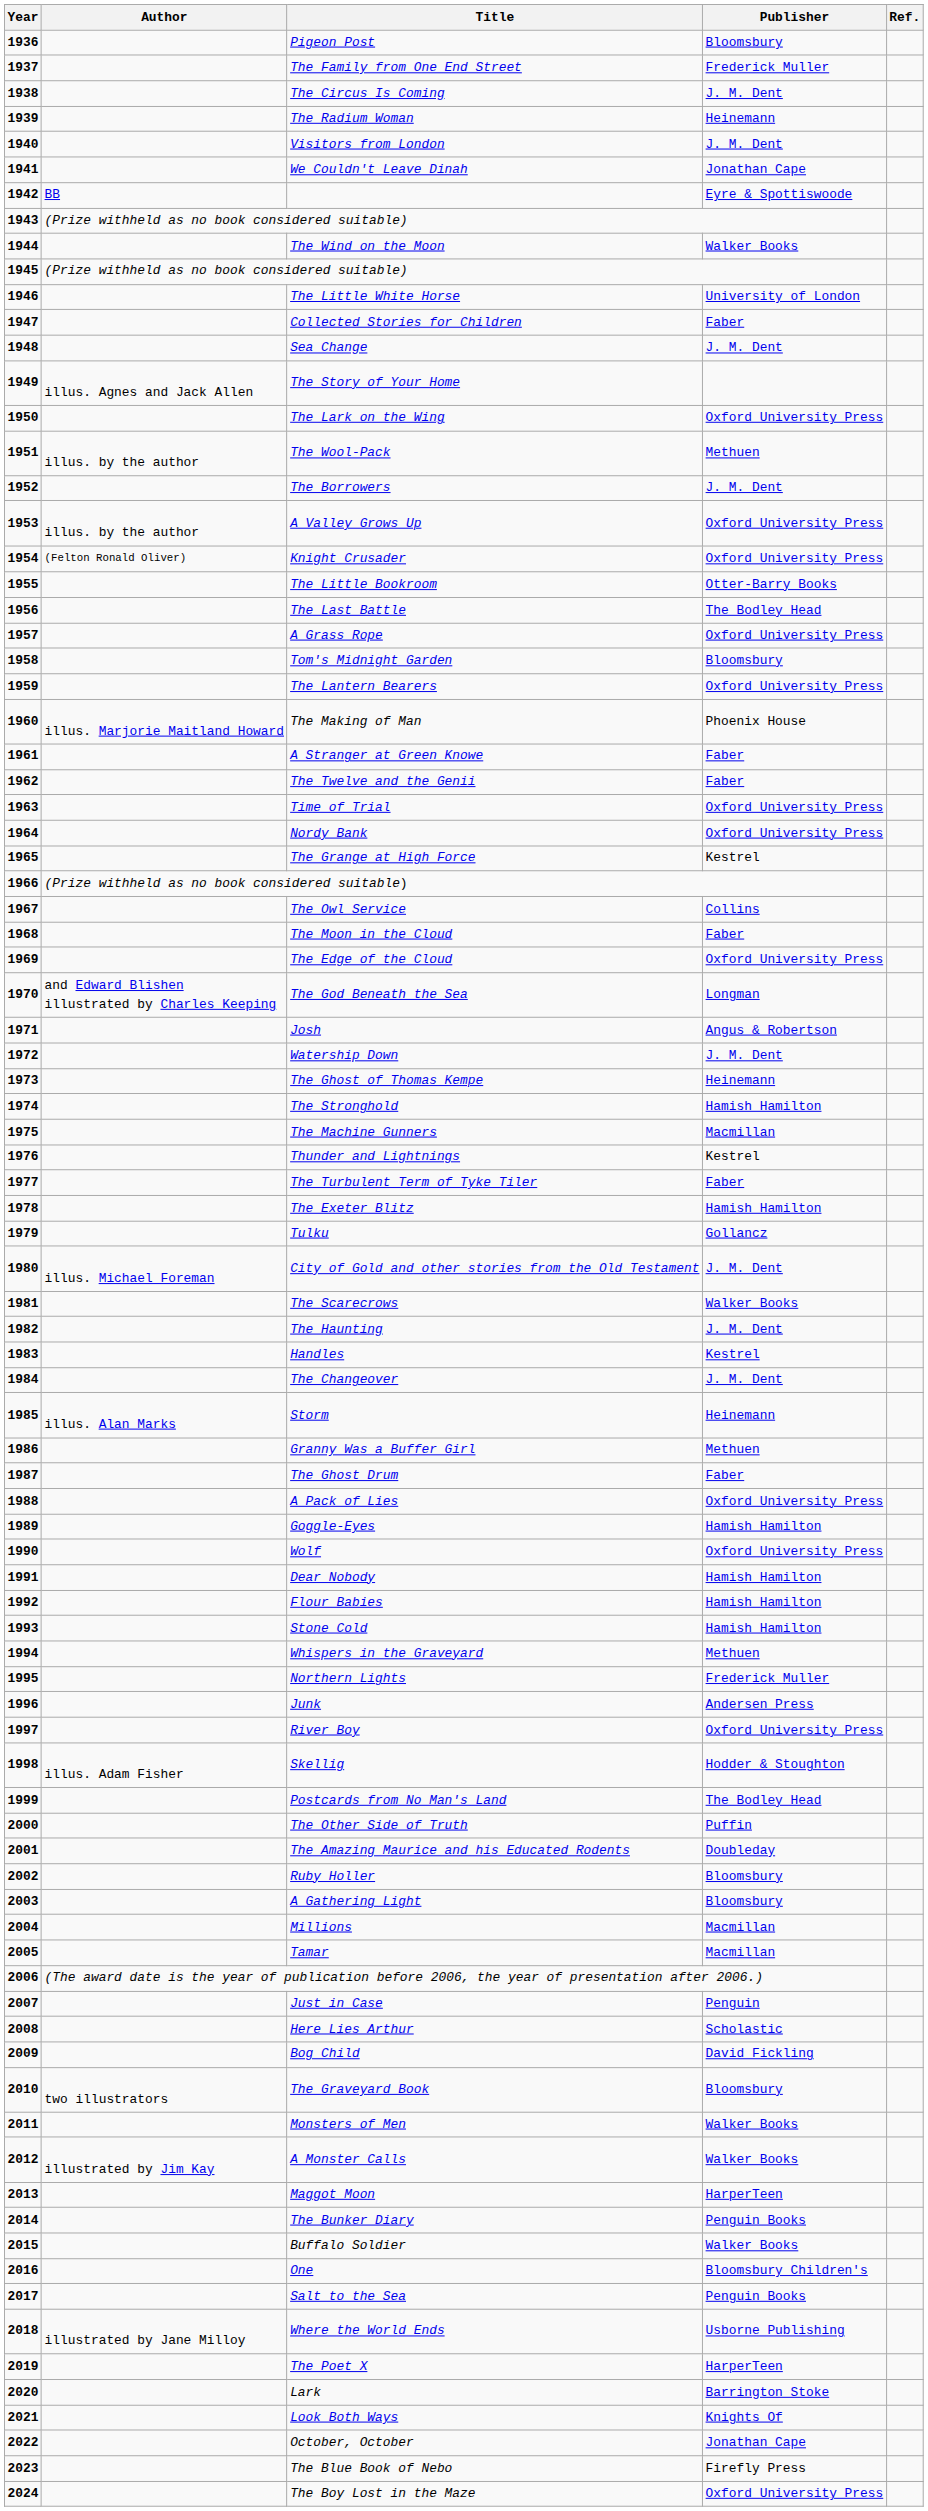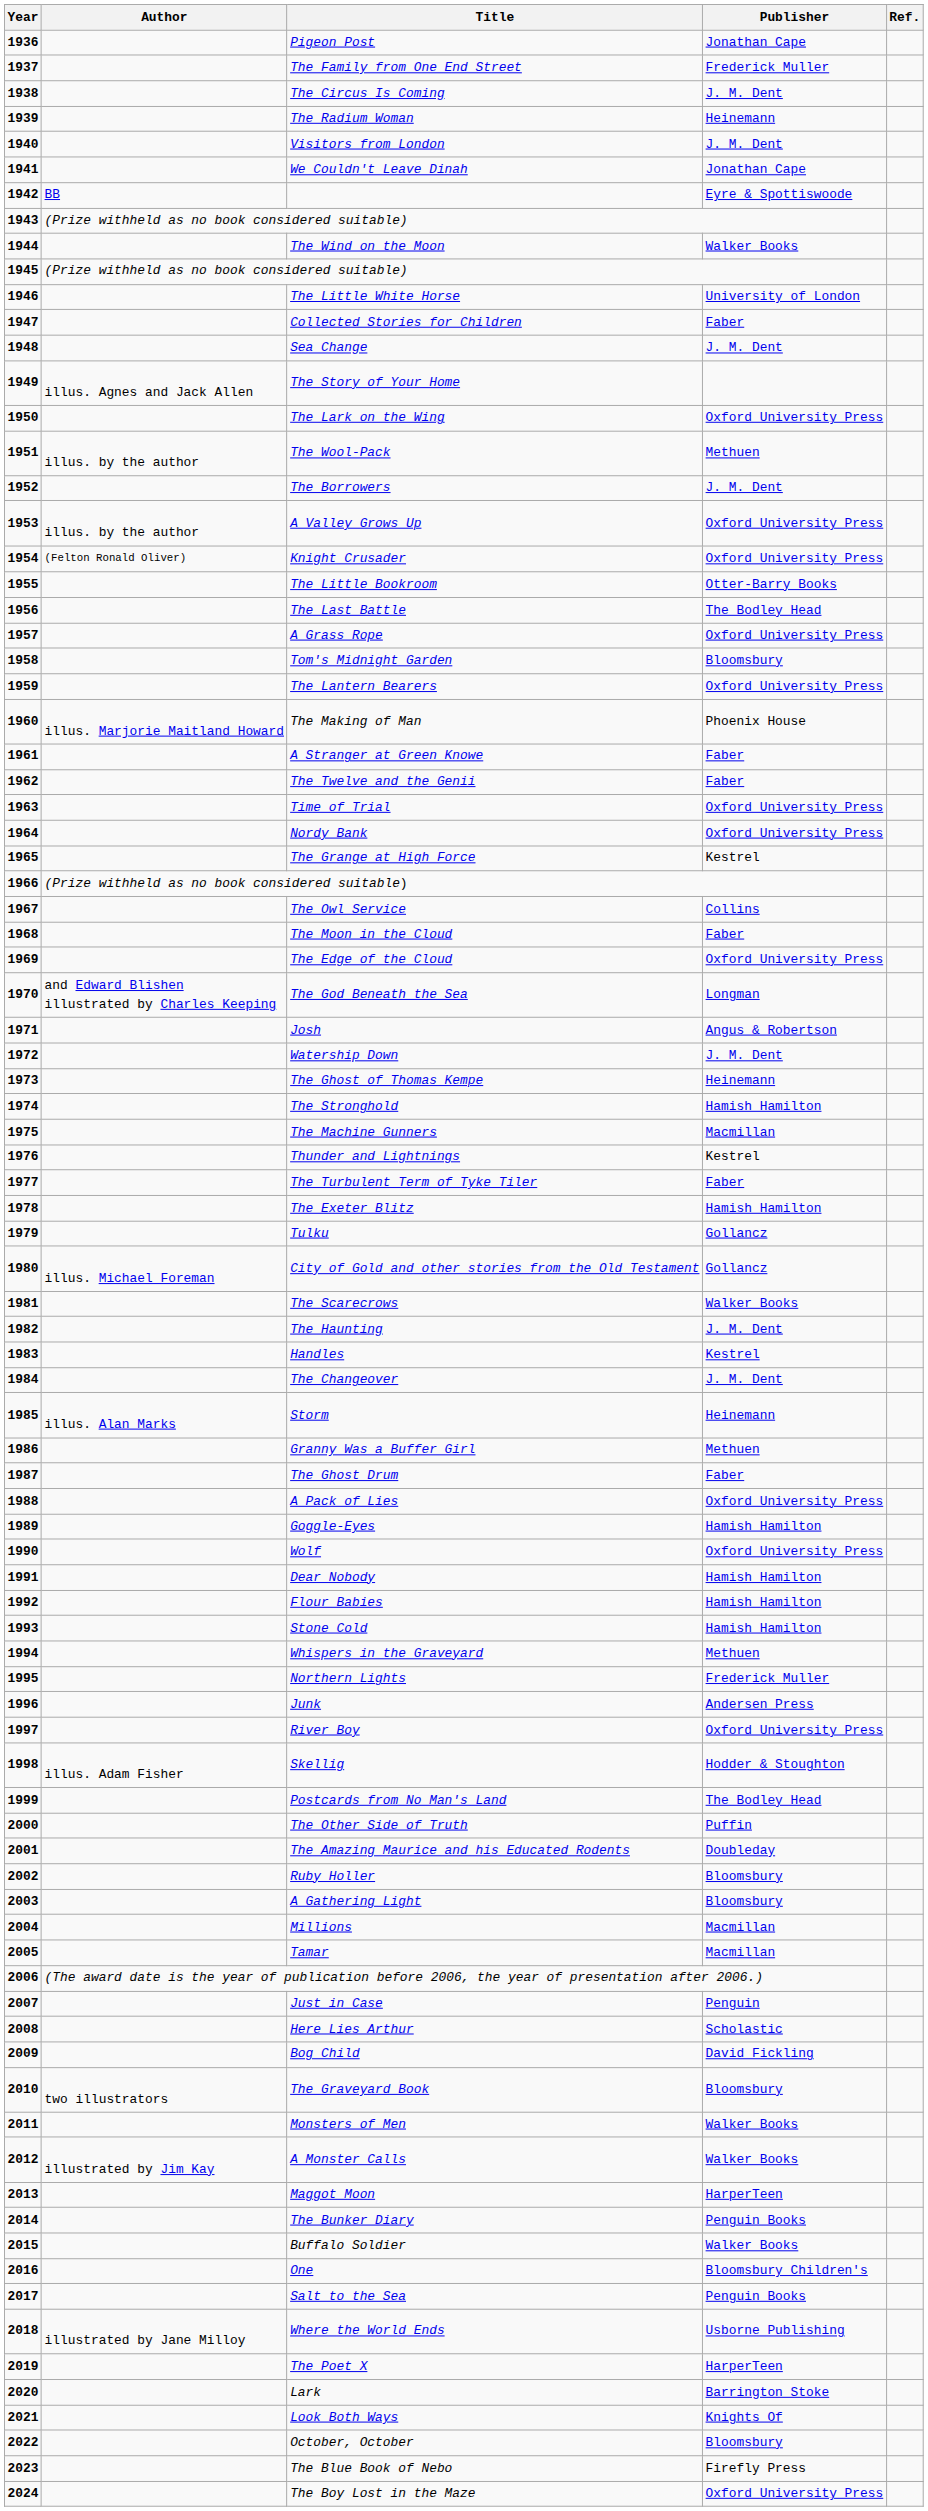 <table class="wikitable sortable" style="font-size:1.00em; line-height:1.5em;">
 <tr>
 <th>Year</th>
 <th>Author</th>
 <th>Title</th>
 <th>Publisher</th>
 <th>Ref.</th>
 </tr>
 <tr>
 <td><strong>1936</strong></td>
 <td></td>
 <td><em><a href='#'>Pigeon Post</a></em></td>
-<td><a href='#'>Bloomsbury</a></td>
+<td><a href='#'>Jonathan Cape</a></td>
 <td></td>
 </tr>
 <tr>
 <td><strong>1937</strong></td>
 <td></td>
 <td><em><a href='#'>The Family from One End Street</a></em></td>
 <td><a href='#'>Frederick Muller</a></td>
 <td></td>
 </tr>
 <tr>
 <td><strong>1938</strong></td>
 <td></td>
 <td><em><a href='#'>The Circus Is Coming</a></em></td>
 <td><a href='#'>J. M. Dent</a></td>
 <td></td>
 </tr>
 <tr>
 <td><strong>1939</strong></td>
 <td></td>
 <td><em><a href='#'>The Radium Woman</a></em></td>
 <td><a href='#'>Heinemann</a></td>
 <td></td>
 </tr>
 <tr>
 <td><strong>1940</strong></td>
 <td></td>
 <td><em><a href='#'>Visitors from London</a></em></td>
 <td><a href='#'>J. M. Dent</a></td>
 <td></td>
 </tr>
 <tr>
 <td><strong>1941</strong></td>
 <td></td>
 <td><em><a href='#'>We Couldn't Leave Dinah</a></em></td>
 <td><a href='#'>Jonathan Cape</a></td>
 <td></td>
 </tr>
 <tr>
 <td><strong>1942</strong></td>
 <td><a href='#'>BB</a></td>
 <td><em></em></td>
 <td><a href='#'>Eyre & Spottiswoode</a></td>
 <td></td>
 </tr>
 <tr>
 <td><strong>1943</strong></td>
 <td colspan="3"><em>(Prize withheld as no book considered suitable)</em></td>
 <td></td>
 </tr>
 <tr>
 <td><strong>1944</strong></td>
 <td></td>
 <td><em><a href='#'>The Wind on the Moon</a></em></td>
 <td><a href='#'>Walker Books</a></td>
 <td></td>
 </tr>
 <tr>
 <td><strong>1945</strong></td>
 <td colspan="3"><em>(Prize withheld as no book considered suitable)</em></td>
 <td></td>
 </tr>
 <tr>
 <td><strong>1946</strong></td>
 <td></td>
 <td><em><a href='#'>The Little White Horse</a></em></td>
 <td><a href='#'>University of London</a></td>
 <td></td>
 </tr>
 <tr>
 <td><strong>1947</strong></td>
 <td></td>
 <td><em><a href='#'>Collected Stories for Children</a></em></td>
 <td><a href='#'>Faber</a></td>
 <td></td>
 </tr>
 <tr>
 <td><strong>1948</strong></td>
 <td></td>
 <td><em><a href='#'>Sea Change</a></em></td>
 <td><a href='#'>J. M. Dent</a></td>
 <td></td>
 </tr>
 <tr>
 <td><strong>1949</strong></td>
 <td> <br>illus. Agnes and Jack Allen</td>
 <td><em><a href='#'>The Story of Your Home</a></em></td>
 <td></td>
 <td></td>
 </tr>
 <tr>
 <td><strong>1950</strong></td>
 <td></td>
 <td><em><a href='#'>The Lark on the Wing</a></em></td>
 <td><a href='#'>Oxford University Press</a></td>
 <td></td>
 </tr>
 <tr>
 <td><strong>1951</strong></td>
 <td> <br>illus. by the author</td>
 <td><em><a href='#'>The Wool-Pack</a></em></td>
 <td><a href='#'>Methuen</a></td>
 <td></td>
 </tr>
 <tr>
 <td><strong>1952</strong></td>
 <td></td>
 <td><em><a href='#'>The Borrowers</a></em></td>
 <td><a href='#'>J. M. Dent</a></td>
 <td></td>
 </tr>
 <tr>
 <td><strong>1953</strong></td>
 <td> <br>illus. by the author</td>
 <td><em><a href='#'>A Valley Grows Up</a></em></td>
 <td><a href='#'>Oxford University Press</a></td>
 <td></td>
 </tr>
 <tr>
 <td><strong>1954</strong></td>
 <td> <small>(Felton Ronald Oliver)</small></td>
 <td><em><a href='#'>Knight Crusader</a></em></td>
 <td><a href='#'>Oxford University Press</a></td>
 <td></td>
 </tr>
 <tr>
 <td><strong>1955</strong></td>
 <td></td>
 <td><em><a href='#'>The Little Bookroom</a></em></td>
 <td><a href='#'>Otter-Barry Books</a></td>
 <td></td>
 </tr>
 <tr>
 <td><strong>1956</strong></td>
 <td></td>
 <td><em><a href='#'>The Last Battle</a></em></td>
 <td><a href='#'>The Bodley Head</a></td>
 <td></td>
 </tr>
 <tr>
 <td><strong>1957</strong></td>
 <td></td>
 <td><em><a href='#'>A Grass Rope</a></em></td>
 <td><a href='#'>Oxford University Press</a></td>
 <td></td>
 </tr>
 <tr>
 <td><strong>1958</strong></td>
 <td></td>
 <td><em><a href='#'>Tom's Midnight Garden</a></em></td>
 <td><a href='#'>Bloomsbury</a></td>
 <td></td>
 </tr>
 <tr>
 <td><strong>1959</strong></td>
 <td></td>
 <td><em><a href='#'>The Lantern Bearers</a></em></td>
 <td><a href='#'>Oxford University Press</a></td>
 <td></td>
 </tr>
 <tr>
 <td><strong>1960</strong></td>
 <td> <br>illus. <a href='#'>Marjorie Maitland Howard</a></td>
 <td><em>The Making of Man</em></td>
 <td>Phoenix House</td>
 <td></td>
 </tr>
 <tr>
 <td><strong>1961</strong></td>
 <td></td>
 <td><em><a href='#'>A Stranger at Green Knowe</a></em></td>
 <td><a href='#'>Faber</a></td>
 <td></td>
 </tr>
 <tr>
 <td><strong>1962</strong></td>
 <td></td>
 <td><em><a href='#'>The Twelve and the Genii</a></em></td>
 <td><a href='#'>Faber</a></td>
 <td></td>
 </tr>
 <tr>
 <td><strong>1963</strong></td>
 <td></td>
 <td><em><a href='#'>Time of Trial</a></em></td>
 <td><a href='#'>Oxford University Press</a></td>
 <td></td>
 </tr>
 <tr>
 <td><strong>1964</strong></td>
 <td></td>
 <td><em><a href='#'>Nordy Bank</a></em></td>
 <td><a href='#'>Oxford University Press</a></td>
 <td></td>
 </tr>
 <tr>
 <td><strong>1965</strong></td>
 <td></td>
 <td><em><a href='#'>The Grange at High Force</a></em></td>
 <td>Kestrel</td>
 <td></td>
 </tr>
 <tr>
 <td><strong>1966</strong></td>
 <td colspan="3"><em>(Prize withheld as no book considered suitable</em>)</td>
 <td></td>
 </tr>
 <tr>
 <td><strong>1967</strong></td>
 <td></td>
 <td><em><a href='#'>The Owl Service</a></em></td>
 <td><a href='#'>Collins</a></td>
 <td></td>
 </tr>
 <tr>
 <td><strong>1968</strong></td>
 <td></td>
 <td><em><a href='#'>The Moon in the Cloud</a></em></td>
 <td><a href='#'>Faber</a></td>
 <td></td>
 </tr>
 <tr>
 <td><strong>1969</strong></td>
 <td></td>
 <td><em><a href='#'>The Edge of the Cloud</a></em></td>
 <td><a href='#'>Oxford University Press</a></td>
 <td></td>
 </tr>
 <tr>
 <td><strong>1970</strong></td>
 <td> and <a href='#'>Edward Blishen</a><br>illustrated by <a href='#'>Charles Keeping</a></td>
 <td><em><a href='#'>The God Beneath the Sea</a></em></td>
 <td><a href='#'>Longman</a></td>
 <td></td>
 </tr>
 <tr>
 <td><strong>1971</strong></td>
 <td></td>
 <td><em><a href='#'>Josh</a></em></td>
 <td><a href='#'>Angus & Robertson</a></td>
 <td></td>
 </tr>
 <tr>
 <td><strong>1972</strong></td>
 <td></td>
 <td><em><a href='#'>Watership Down</a></em></td>
 <td><a href='#'>J. M. Dent</a></td>
 <td></td>
 </tr>
 <tr>
 <td><strong>1973</strong></td>
 <td></td>
 <td><em><a href='#'>The Ghost of Thomas Kempe</a></em></td>
 <td><a href='#'>Heinemann</a></td>
 <td></td>
 </tr>
 <tr>
 <td><strong>1974</strong></td>
 <td></td>
 <td><em><a href='#'>The Stronghold</a></em></td>
 <td><a href='#'>Hamish Hamilton</a></td>
 <td></td>
 </tr>
 <tr>
 <td><strong>1975</strong></td>
 <td></td>
 <td><em><a href='#'>The Machine Gunners</a></em></td>
 <td><a href='#'>Macmillan</a></td>
 <td></td>
 </tr>
 <tr>
 <td><strong>1976</strong></td>
 <td></td>
 <td><em><a href='#'>Thunder and Lightnings</a></em></td>
 <td>Kestrel</td>
 <td></td>
 </tr>
 <tr>
 <td><strong>1977</strong></td>
 <td></td>
 <td><em><a href='#'>The Turbulent Term of Tyke Tiler</a></em></td>
 <td><a href='#'>Faber</a></td>
 <td></td>
 </tr>
 <tr>
 <td><strong>1978</strong></td>
 <td></td>
 <td><em><a href='#'>The Exeter Blitz</a></em></td>
 <td><a href='#'>Hamish Hamilton</a></td>
 <td></td>
 </tr>
 <tr>
 <td><strong>1979</strong></td>
 <td></td>
 <td><em><a href='#'>Tulku</a></em></td>
 <td><a href='#'>Gollancz</a></td>
 <td></td>
 </tr>
 <tr>
 <td><strong>1980</strong></td>
 <td> <br>illus. <a href='#'>Michael Foreman</a></td>
 <td><em><a href='#'>City of Gold and other stories from the Old Testament</a></em></td>
-<td><a href='#'>J. M. Dent</a></td>
+<td><a href='#'>Gollancz</a></td>
 <td></td>
 </tr>
 <tr>
 <td><strong>1981</strong></td>
 <td></td>
 <td><em><a href='#'>The Scarecrows</a></em></td>
 <td><a href='#'>Walker Books</a></td>
 <td></td>
 </tr>
 <tr>
 <td><strong>1982</strong></td>
 <td></td>
 <td><em><a href='#'>The Haunting</a></em></td>
 <td><a href='#'>J. M. Dent</a></td>
 <td></td>
 </tr>
 <tr>
 <td><strong>1983</strong></td>
 <td></td>
 <td><em><a href='#'>Handles</a></em></td>
 <td><a href='#'>Kestrel</a></td>
 <td></td>
 </tr>
 <tr>
 <td><strong>1984</strong></td>
 <td></td>
 <td><em><a href='#'>The Changeover</a></em></td>
 <td><a href='#'>J. M. Dent</a></td>
 <td></td>
 </tr>
 <tr>
 <td><strong>1985</strong></td>
 <td> <br>illus. <a href='#'>Alan Marks</a></td>
 <td><em><a href='#'>Storm</a></em></td>
 <td><a href='#'>Heinemann</a></td>
 <td></td>
 </tr>
 <tr>
 <td><strong>1986</strong></td>
 <td></td>
 <td><em><a href='#'>Granny Was a Buffer Girl</a></em></td>
 <td><a href='#'>Methuen</a></td>
 <td></td>
 </tr>
 <tr>
 <td><strong>1987</strong></td>
 <td></td>
 <td><em><a href='#'>The Ghost Drum</a></em></td>
 <td><a href='#'>Faber</a></td>
 <td></td>
 </tr>
 <tr>
 <td><strong>1988</strong></td>
 <td></td>
 <td><em><a href='#'>A Pack of Lies</a></em></td>
 <td><a href='#'>Oxford University Press</a></td>
 <td></td>
 </tr>
 <tr>
 <td><strong>1989</strong></td>
 <td></td>
 <td><em><a href='#'>Goggle-Eyes</a></em></td>
 <td><a href='#'>Hamish Hamilton</a></td>
 <td></td>
 </tr>
 <tr>
 <td><strong>1990</strong></td>
 <td></td>
 <td><em><a href='#'>Wolf</a></em></td>
 <td><a href='#'>Oxford University Press</a></td>
 <td></td>
 </tr>
 <tr>
 <td><strong>1991</strong></td>
 <td></td>
 <td><em><a href='#'>Dear Nobody</a></em></td>
 <td><a href='#'>Hamish Hamilton</a></td>
 <td></td>
 </tr>
 <tr>
 <td><strong>1992</strong></td>
 <td></td>
 <td><em><a href='#'>Flour Babies</a></em></td>
 <td><a href='#'>Hamish Hamilton</a></td>
 <td></td>
 </tr>
 <tr>
 <td><strong>1993</strong></td>
 <td></td>
 <td><em><a href='#'>Stone Cold</a></em></td>
 <td><a href='#'>Hamish Hamilton</a></td>
 <td></td>
 </tr>
 <tr>
 <td><strong>1994</strong></td>
 <td></td>
 <td><em><a href='#'>Whispers in the Graveyard</a></em></td>
 <td><a href='#'>Methuen</a></td>
 <td></td>
 </tr>
 <tr>
 <td><strong>1995</strong></td>
 <td></td>
 <td><em><a href='#'>Northern Lights</a></em></td>
 <td><a href='#'>Frederick Muller</a></td>
 <td></td>
 </tr>
 <tr>
 <td><strong>1996</strong></td>
 <td></td>
 <td><em><a href='#'>Junk</a></em></td>
 <td><a href='#'>Andersen Press</a></td>
 <td></td>
 </tr>
 <tr>
 <td><strong>1997</strong></td>
 <td></td>
 <td><em><a href='#'>River Boy</a></em></td>
 <td><a href='#'>Oxford University Press</a></td>
 <td></td>
 </tr>
 <tr>
 <td><strong>1998</strong></td>
 <td> <br>illus. Adam Fisher</td>
 <td><em><a href='#'>Skellig</a></em></td>
 <td><a href='#'>Hodder & Stoughton</a></td>
 <td></td>
 </tr>
 <tr>
 <td><strong>1999</strong></td>
 <td></td>
 <td><em><a href='#'>Postcards from No Man's Land</a></em></td>
 <td><a href='#'>The Bodley Head</a></td>
 <td></td>
 </tr>
 <tr>
 <td><strong>2000</strong></td>
 <td></td>
 <td><em><a href='#'>The Other Side of Truth</a></em></td>
 <td><a href='#'>Puffin</a></td>
 <td></td>
 </tr>
 <tr>
 <td><strong>2001</strong></td>
 <td></td>
 <td><em><a href='#'>The Amazing Maurice and his Educated Rodents</a></em></td>
 <td><a href='#'>Doubleday</a></td>
 <td></td>
 </tr>
 <tr>
 <td><strong>2002</strong></td>
 <td></td>
 <td><em><a href='#'>Ruby Holler</a></em></td>
 <td><a href='#'>Bloomsbury</a></td>
 <td></td>
 </tr>
 <tr>
 <td><strong>2003</strong></td>
 <td></td>
 <td><em><a href='#'>A Gathering Light</a></em></td>
 <td><a href='#'>Bloomsbury</a></td>
 <td></td>
 </tr>
 <tr>
 <td><strong>2004</strong></td>
 <td></td>
 <td><em><a href='#'>Millions</a></em></td>
 <td><a href='#'>Macmillan</a></td>
 <td></td>
 </tr>
 <tr>
 <td><strong>2005</strong></td>
 <td></td>
 <td><em><a href='#'>Tamar</a></em></td>
 <td><a href='#'>Macmillan</a></td>
 <td></td>
 </tr>
 <tr>
 <td><strong>2006</strong></td>
 <td colspan="3"><em>(The award date is the year of publication before 2006, the year of presentation after 2006.)</em></td>
 <td></td>
 </tr>
 <tr>
 <td><strong>2007</strong></td>
 <td></td>
 <td><em><a href='#'>Just in Case</a></em></td>
 <td><a href='#'>Penguin</a></td>
 <td></td>
 </tr>
 <tr>
 <td><strong>2008</strong></td>
 <td></td>
 <td><em><a href='#'>Here Lies Arthur</a></em></td>
 <td><a href='#'>Scholastic</a></td>
 <td></td>
 </tr>
 <tr>
 <td><strong>2009</strong></td>
 <td></td>
 <td><em><a href='#'>Bog Child</a></em></td>
 <td><a href='#'>David Fickling</a></td>
 <td></td>
 </tr>
 <tr>
 <td><strong>2010</strong></td>
 <td> <br>two illustrators</td>
 <td><em><a href='#'>The Graveyard Book</a></em></td>
 <td><a href='#'>Bloomsbury</a></td>
 <td></td>
 </tr>
 <tr>
 <td><strong>2011</strong></td>
 <td></td>
 <td><em><a href='#'>Monsters of Men</a></em></td>
 <td><a href='#'>Walker Books</a></td>
 <td></td>
 </tr>
 <tr>
 <td><strong>2012</strong></td>
 <td> <br>illustrated by <a href='#'>Jim Kay</a></td>
 <td><em><a href='#'>A Monster Calls</a></em></td>
 <td><a href='#'>Walker Books</a></td>
 <td></td>
 </tr>
 <tr>
 <td><strong>2013</strong></td>
 <td></td>
 <td><em><a href='#'>Maggot Moon</a></em></td>
 <td><a href='#'>HarperTeen</a></td>
 <td></td>
 </tr>
 <tr>
 <td><strong>2014</strong></td>
 <td></td>
 <td><em><a href='#'>The Bunker Diary</a></em></td>
 <td><a href='#'>Penguin Books</a></td>
 <td></td>
 </tr>
 <tr>
 <td><strong>2015</strong></td>
 <td></td>
 <td><em>Buffalo Soldier</em></td>
 <td><a href='#'>Walker Books</a></td>
 <td></td>
 </tr>
 <tr>
 <td><strong>2016</strong></td>
 <td></td>
 <td><em><a href='#'>One</a></em></td>
 <td><a href='#'>Bloomsbury Children's</a></td>
 <td></td>
 </tr>
 <tr>
 <td><strong>2017</strong></td>
 <td></td>
 <td><em><a href='#'>Salt to the Sea</a></em></td>
 <td><a href='#'>Penguin Books</a></td>
 <td></td>
 </tr>
 <tr>
 <td><strong>2018</strong></td>
 <td> <br>illustrated by Jane Milloy</td>
 <td><em><a href='#'>Where the World Ends</a></em></td>
 <td><a href='#'>Usborne Publishing</a></td>
 <td></td>
 </tr>
 <tr>
 <td><strong>2019</strong></td>
 <td></td>
 <td><em><a href='#'>The Poet X</a></em></td>
 <td><a href='#'>HarperTeen</a></td>
 <td></td>
 </tr>
 <tr>
 <td><strong>2020</strong></td>
 <td></td>
 <td><em>Lark</em></td>
 <td><a href='#'>Barrington Stoke</a></td>
 <td></td>
 </tr>
 <tr>
 <td><strong>2021</strong></td>
 <td></td>
 <td><em><a href='#'>Look Both Ways</a></em></td>
 <td><a href='#'>Knights Of</a></td>
 <td></td>
 </tr>
 <tr>
 <td><strong>2022</strong></td>
 <td></td>
 <td><em>October, October</em></td>
-<td><a href='#'>Jonathan Cape</a></td>
+<td><a href='#'>Bloomsbury</a></td>
 <td></td>
 </tr>
 <tr>
 <td><strong>2023</strong></td>
 <td></td>
 <td><em>The Blue Book of Nebo</em></td>
 <td>Firefly Press</td>
 </tr>
 <tr>
 <td><strong>2024</strong></td>
 <td></td>
 <td><em>The Boy Lost in the Maze</em></td>
 <td><a href='#'>Oxford University Press</a></td>
 <td></td>
 </tr>
 </table>
